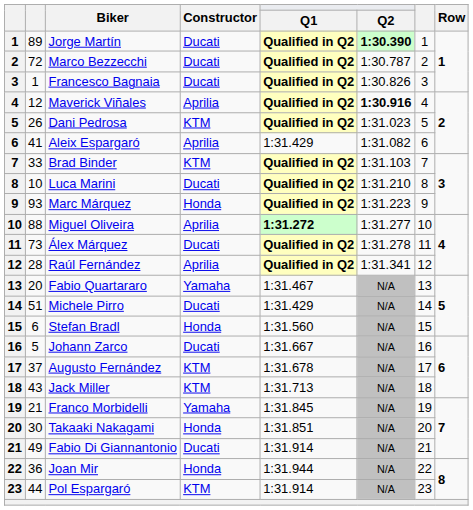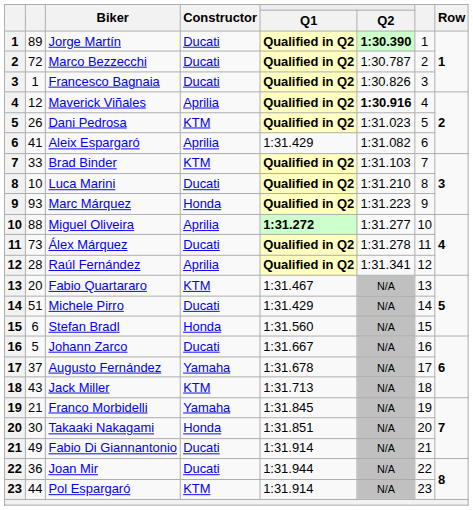 <table class="wikitable sortable" style="font-size: 85%;">
 <tr>
 <th rowspan="2"></th>
 <th rowspan="2"></th>
 <th rowspan="2">Biker</th>
 <th rowspan="2">Constructor</th>
 <th colspan="2" style="background:#eaecf0; text-align:center;"></th>
 <th rowspan="2"></th>
 <th rowspan="2">Row</th>
 </tr>
 <tr>
 <th scope="col">Q1</th>
 <th scope="col">Q2</th>
 </tr>
 <tr>
 <th scope="row">1</th>
 <td align="center">89</td>
 <td> <a href='#'>Jorge Martín</a></td>
 <td><a href='#'>Ducati</a></td>
 <td style="background:#ffffbf;"><strong>Qualified in Q2</strong></td>
 <td style="background:#ccffcc;"><strong>1:30.390</strong></td>
 <td align="center">1</td>
 <td rowspan="3"><strong>1</strong></td>
 </tr>
 <tr>
 <th scope="row">2</th>
 <td align="center">72</td>
 <td> <a href='#'>Marco Bezzecchi</a></td>
 <td><a href='#'>Ducati</a></td>
 <td style="background:#ffffbf;"><strong>Qualified in Q2</strong></td>
 <td>1:30.787</td>
 <td align="center">2</td>
 </tr>
 <tr>
 <th scope="row">3</th>
 <td align="center">1</td>
 <td> <a href='#'>Francesco Bagnaia</a></td>
 <td><a href='#'>Ducati</a></td>
 <td style="background:#ffffbf;"><strong>Qualified in Q2</strong></td>
 <td>1:30.826</td>
 <td align="center">3</td>
 </tr>
 <tr>
 <th scope="row">4</th>
 <td align="center">12</td>
 <td> <a href='#'>Maverick Viñales</a></td>
 <td><a href='#'>Aprilia</a></td>
 <td style="background:#ffffbf;"><strong>Qualified in Q2</strong></td>
 <td><strong>1:30.916</strong></td>
 <td align="center">4</td>
 <td rowspan="3"><strong>2</strong></td>
 </tr>
 <tr>
 <th scope="row">5</th>
 <td align="center">26</td>
 <td> <a href='#'>Dani Pedrosa</a></td>
 <td><a href='#'>KTM</a></td>
 <td style="background:#ffffbf;"><strong>Qualified in Q2</strong></td>
 <td>1:31.023</td>
 <td align="center">5</td>
 </tr>
 <tr>
 <th scope="row">6</th>
 <td align="center">41</td>
 <td> <a href='#'>Aleix Espargaró</a></td>
 <td><a href='#'>Aprilia</a></td>
 <td>1:31.429</td>
 <td>1:31.082</td>
 <td align="center">6</td>
 </tr>
 <tr>
 <th scope="row">7</th>
 <td align="center">33</td>
 <td> <a href='#'>Brad Binder</a></td>
 <td><a href='#'>KTM</a></td>
 <td style="background:#ffffbf;"><strong>Qualified in Q2</strong></td>
 <td>1:31.103</td>
 <td align="center">7</td>
 <td rowspan="3"><strong>3</strong></td>
 </tr>
 <tr>
 <th scope="row">8</th>
 <td align="center">10</td>
 <td> <a href='#'>Luca Marini</a></td>
 <td><a href='#'>Ducati</a></td>
 <td style="background:#ffffbf;"><strong>Qualified in Q2</strong></td>
 <td>1:31.210</td>
 <td align="center">8</td>
 </tr>
 <tr>
 <th scope="row">9</th>
 <td align="center">93</td>
 <td> <a href='#'>Marc Márquez</a></td>
 <td><a href='#'>Honda</a></td>
 <td style="background:#ffffbf;"><strong>Qualified in Q2</strong></td>
 <td>1:31.223</td>
 <td align="center">9</td>
 </tr>
 <tr>
 <th scope="row">10</th>
 <td align="center">88</td>
 <td> <a href='#'>Miguel Oliveira</a></td>
 <td><a href='#'>Aprilia</a></td>
 <td style="background:#ccffcc;"><strong>1:31.272</strong></td>
 <td>1:31.277</td>
 <td align="center">10</td>
 <td rowspan="3"><strong>4</strong></td>
 </tr>
 <tr>
 <th scope="row">11</th>
 <td align="center">73</td>
 <td> <a href='#'>Álex Márquez</a></td>
 <td><a href='#'>Ducati</a></td>
 <td style="background:#ffffbf;"><strong>Qualified in Q2</strong></td>
 <td>1:31.278</td>
 <td align="center">11</td>
 </tr>
 <tr>
 <th scope="row">12</th>
 <td align="center">28</td>
 <td> <a href='#'>Raúl Fernández</a></td>
 <td><a href='#'>Aprilia</a></td>
 <td style="background:#ffffbf;"><strong>Qualified in Q2</strong></td>
 <td>1:31.341</td>
 <td align="center">12</td>
 </tr>
 <tr>
 <th scope="row">13</th>
 <td align="center">20</td>
 <td> <a href='#'>Fabio Quartararo</a></td>
-<td><a href='#'>Yamaha</a></td>
+<td><a href='#'>KTM</a></td>
 <td>1:31.467</td>
 <td style="background: silver" align="center" data-sort-value="13"><small>N/A</small></td>
 <td align="center">13</td>
 <td rowspan="3"><strong>5</strong></td>
 </tr>
 <tr>
 <th scope="row">14</th>
 <td align="center">51</td>
 <td> <a href='#'>Michele Pirro</a></td>
 <td><a href='#'>Ducati</a></td>
 <td>1:31.429</td>
 <td style="background: silver" align="center" data-sort-value="14"><small>N/A</small></td>
 <td align="center">14</td>
 </tr>
 <tr>
 <th scope="row">15</th>
 <td align="center">6</td>
 <td> <a href='#'>Stefan Bradl</a></td>
 <td><a href='#'>Honda</a></td>
 <td>1:31.560</td>
 <td style="background: silver" align="center" data-sort-value="15"><small>N/A</small></td>
 <td align="center">15</td>
 </tr>
 <tr>
 <th scope="row">16</th>
 <td align="center">5</td>
 <td> <a href='#'>Johann Zarco</a></td>
 <td><a href='#'>Ducati</a></td>
 <td>1:31.667</td>
 <td style="background: silver" align="center" data-sort-value="16"><small>N/A</small></td>
 <td align="center">16</td>
 <td rowspan="3"><strong>6</strong></td>
 </tr>
 <tr>
 <th scope="row">17</th>
 <td align="center">37</td>
 <td> <a href='#'>Augusto Fernández</a></td>
-<td><a href='#'>KTM</a></td>
+<td><a href='#'>Yamaha</a></td>
 <td>1:31.678</td>
 <td style="background: silver" align="center" data-sort-value="17"><small>N/A</small></td>
 <td align="center">17</td>
 </tr>
 <tr>
 <th scope="row">18</th>
 <td align="center">43</td>
 <td> <a href='#'>Jack Miller</a></td>
 <td><a href='#'>KTM</a></td>
 <td>1:31.713</td>
 <td style="background: silver" align="center" data-sort-value="18"><small>N/A</small></td>
 <td align="center">18</td>
 </tr>
 <tr>
 <th scope="row">19</th>
 <td align="center">21</td>
 <td> <a href='#'>Franco Morbidelli</a></td>
 <td><a href='#'>Yamaha</a></td>
 <td>1:31.845</td>
 <td style="background: silver" align="center" data-sort-value="19"><small>N/A</small></td>
 <td align="center">19</td>
 <td rowspan="3"><strong>7</strong></td>
 </tr>
 <tr>
 <th scope="row">20</th>
 <td align="center">30</td>
 <td> <a href='#'>Takaaki Nakagami</a></td>
 <td><a href='#'>Honda</a></td>
 <td>1:31.851</td>
 <td style="background: silver" align="center" data-sort-value="20"><small>N/A</small></td>
 <td align="center">20</td>
 </tr>
 <tr>
 <th scope="row">21</th>
 <td align="center">49</td>
 <td> <a href='#'>Fabio Di Giannantonio</a></td>
 <td><a href='#'>Ducati</a></td>
 <td>1:31.914</td>
 <td style="background: silver" align="center" data-sort-value="21"><small>N/A</small></td>
 <td align="center">21</td>
 </tr>
 <tr>
 <th scope="row">22</th>
 <td align="center">36</td>
 <td> <a href='#'>Joan Mir</a></td>
-<td><a href='#'>Honda</a></td>
+<td><a href='#'>Ducati</a></td>
 <td>1:31.944</td>
 <td style="background: silver" align="center" data-sort-value="22"><small>N/A</small></td>
 <td align="center">22</td>
 <td rowspan="2"><strong>8</strong></td>
 </tr>
 <tr>
 <th scope="row">23</th>
 <td align="center">44</td>
 <td> <a href='#'>Pol Espargaró</a></td>
 <td><a href='#'>KTM</a></td>
 <td>1:31.914</td>
 <td style="background: silver" align="center" data-sort-value="23"><small>N/A</small></td>
 <td align="center">23</td>
 </tr>
 <tr>
 <th colspan="8"></th>
 </tr>
 </table>
